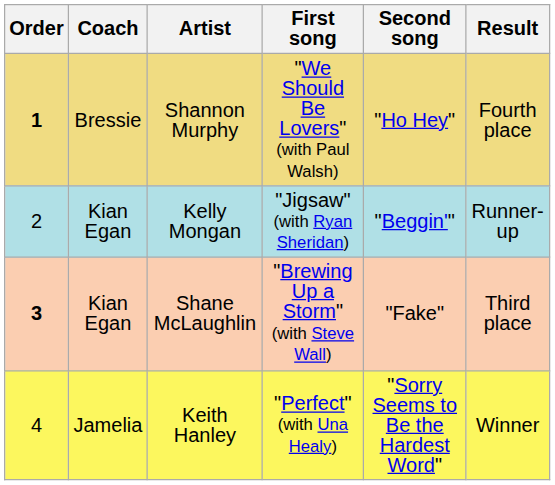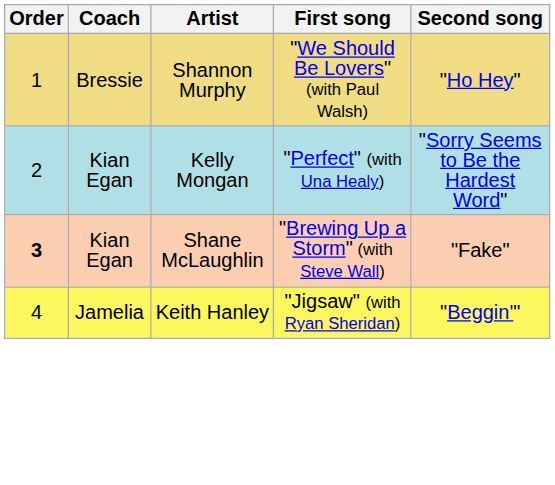 <table class="wikitable" style="text-align:center; line-height:16px; width:70%;">
 <tr>
 <th>Order</th>
 <th>Coach</th>
 <th>Artist</th>
 <th>First song</th>
 <th>Second song</th>
-<th>Result</th>
 </tr>
 <tr style="background:#F0DC82;">
-<td><strong>1</strong></td>
+<td>1</td>
 <td>Bressie</td>
 <td>Shannon Murphy</td>
 <td>"<a href='#'>We Should Be Lovers</a>" <small>(with Paul Walsh)</small></td>
 <td>"<a href='#'>Ho Hey</a>"</td>
-<td>Fourth place</td>
 </tr>
 <tr style="background:#B0E0E6;">
 <td>2</td>
 <td>Kian Egan</td>
 <td>Kelly Mongan</td>
-<td>"Jigsaw" <small>(with <a href='#'>Ryan Sheridan</a>)</small></td>
-<td>"<a href='#'>Beggin'</a>"</td>
-<td>Runner-up</td>
+<td>"<a href='#'>Perfect</a>" <small>(with <a href='#'>Una Healy</a>)</small></td>
+<td>"<a href='#'>Sorry Seems to Be the Hardest Word</a>"</td>
 </tr>
 <tr style="background:#FBCEB1;">
 <td><strong>3</strong></td>
 <td>Kian Egan</td>
 <td>Shane McLaughlin</td>
 <td>"<a href='#'>Brewing Up a Storm</a>"<small> (with <a href='#'>Steve Wall</a>)</small></td>
 <td>"Fake"</td>
-<td>Third place</td>
 </tr>
 <tr style="background:#FCF75E;">
 <td>4</td>
 <td>Jamelia</td>
 <td>Keith Hanley</td>
-<td>"<a href='#'>Perfect</a>" <small>(with <a href='#'>Una Healy</a>)</small></td>
-<td>"<a href='#'>Sorry Seems to Be the Hardest Word</a>"</td>
-<td>Winner</td>
+<td>"Jigsaw" <small>(with <a href='#'>Ryan Sheridan</a>)</small></td>
+<td>"<a href='#'>Beggin'</a>"</td>
 </tr>
 </table>
